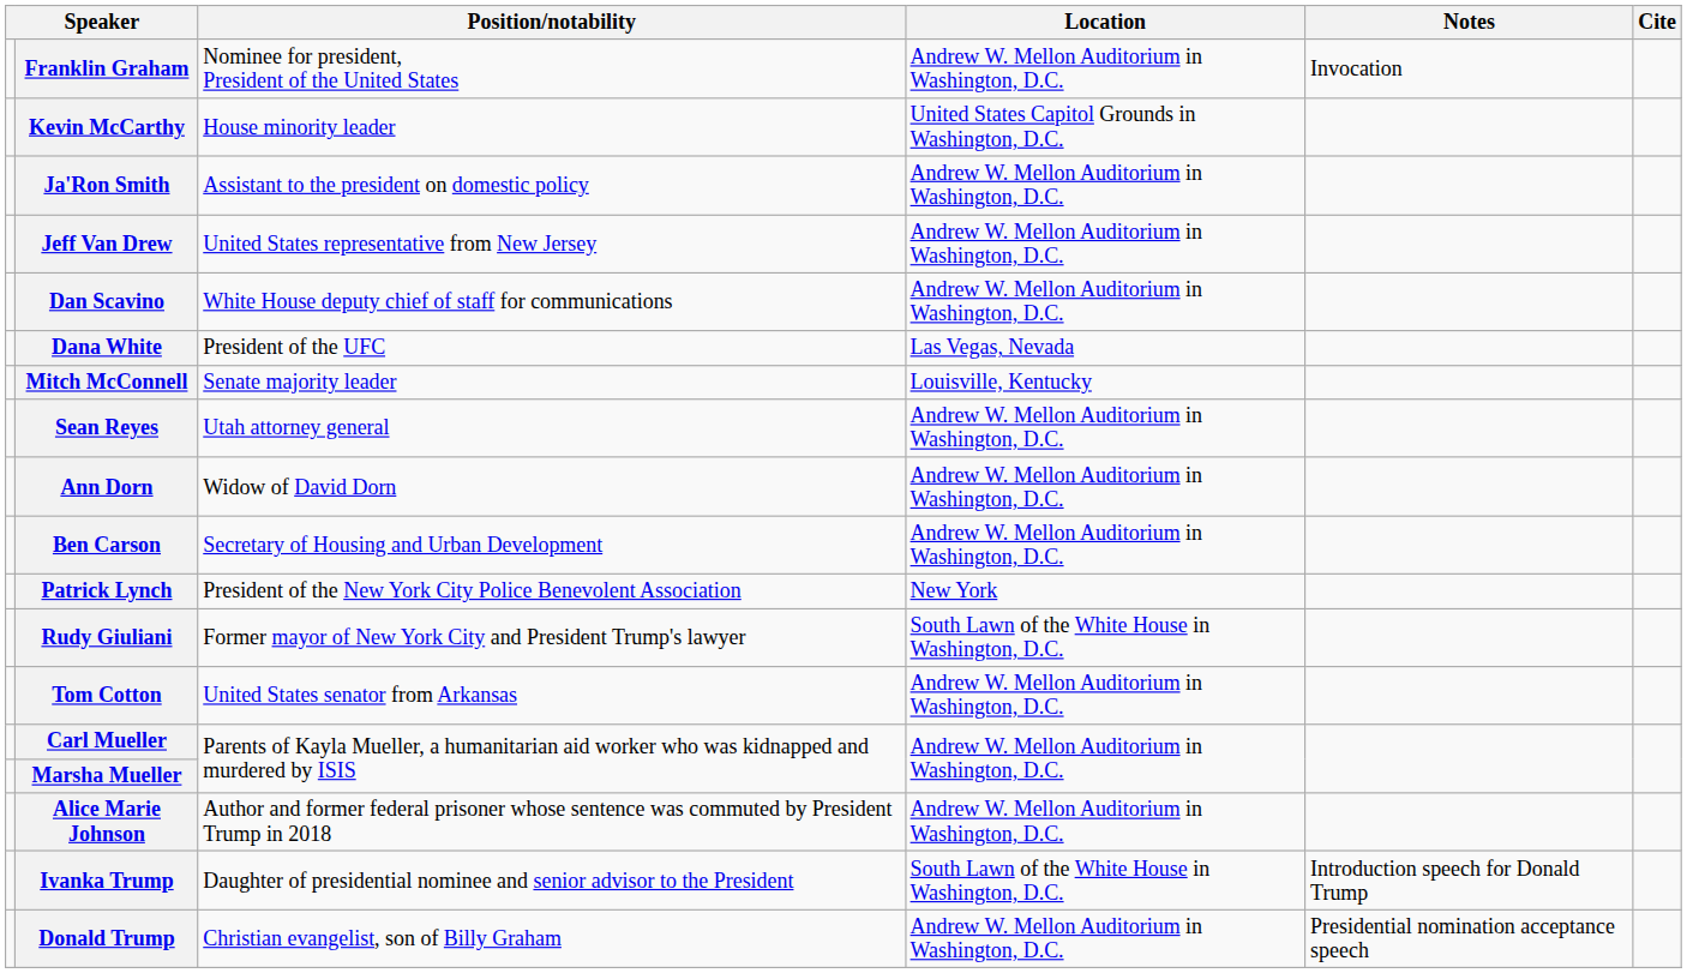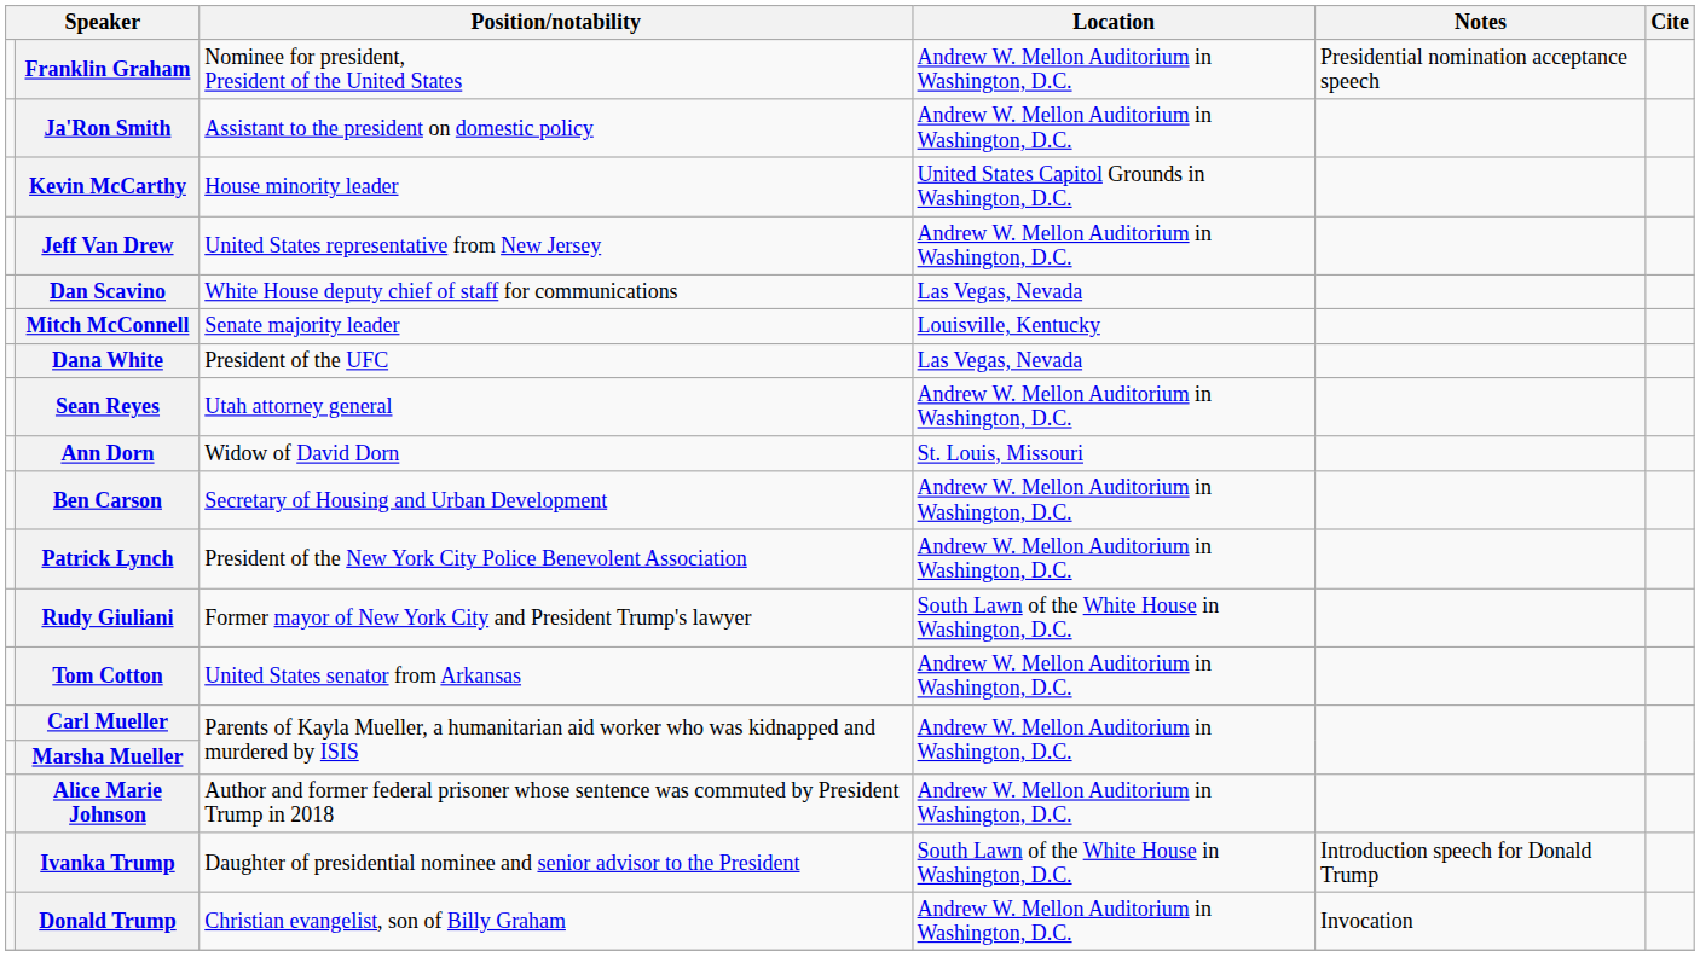 <table class="wikitable plainrowheaders">
 <tr>
 <th scope="col" colspan=2>Speaker</th>
 <th scope="col">Position/notability</th>
 <th scope="col">Location</th>
 <th scope="col">Notes</th>
 <th scope="col">Cite</th>
 </tr>
 <tr>
 <td></td>
 <th scope="row"><a href='#'>Franklin Graham</a></th>
 <td>Nominee for president,<br><a href='#'>President of the United States</a></td>
 <td><a href='#'>Andrew W. Mellon Auditorium</a> in <a href='#'>Washington, D.C.</a></td>
-<td>Invocation</td>
+<td>Presidential nomination acceptance speech</td>
+<td></td>
+</tr>
+<tr>
+<td></td>
+<th scope="row"><a href='#'>Ja'Ron Smith</a></th>
+<td><a href='#'>Assistant to the president</a> on <a href='#'>domestic policy</a></td>
+<td><a href='#'>Andrew W. Mellon Auditorium</a> in <a href='#'>Washington, D.C.</a></td>
+<td></td>
 <td></td>
 </tr>
 <tr>
 <td></td>
 <th scope="row"><a href='#'>Kevin McCarthy</a></th>
 <td><a href='#'>House minority leader</a></td>
 <td><a href='#'>United States Capitol</a> Grounds in <a href='#'>Washington, D.C.</a></td>
-<td></td>
-<td></td>
-</tr>
-<tr>
-<td></td>
-<th scope="row"><a href='#'>Ja'Ron Smith</a></th>
-<td><a href='#'>Assistant to the president</a> on <a href='#'>domestic policy</a></td>
-<td><a href='#'>Andrew W. Mellon Auditorium</a> in <a href='#'>Washington, D.C.</a></td>
 <td></td>
 <td></td>
 </tr>
 <tr>
 <td></td>
 <th scope="row"><a href='#'>Jeff Van Drew</a></th>
 <td><a href='#'>United States representative</a> from <a href='#'>New Jersey</a></td>
 <td><a href='#'>Andrew W. Mellon Auditorium</a> in <a href='#'>Washington, D.C.</a></td>
 <td></td>
 <td></td>
 </tr>
 <tr>
 <td></td>
 <th scope="row"><a href='#'>Dan Scavino</a></th>
 <td><a href='#'>White House deputy chief of staff</a> for communications</td>
-<td><a href='#'>Andrew W. Mellon Auditorium</a> in <a href='#'>Washington, D.C.</a></td>
-<td></td>
-<td></td>
-</tr>
-<tr>
-<td></td>
-<th scope="row"><a href='#'>Dana White</a></th>
-<td>President of the <a href='#'>UFC</a></td>
 <td><a href='#'>Las Vegas, Nevada</a></td>
 <td></td>
 <td></td>
 </tr>
 <tr>
 <td></td>
 <th scope="row"><a href='#'>Mitch McConnell</a></th>
 <td><a href='#'>Senate majority leader</a></td>
 <td><a href='#'>Louisville, Kentucky</a> </td>
+<td></td>
+<td></td>
+</tr>
+<tr>
+<td></td>
+<th scope="row"><a href='#'>Dana White</a></th>
+<td>President of the <a href='#'>UFC</a></td>
+<td><a href='#'>Las Vegas, Nevada</a></td>
 <td></td>
 <td></td>
 </tr>
 <tr>
 <td></td>
 <th scope="row"><a href='#'>Sean Reyes</a></th>
 <td><a href='#'>Utah attorney general</a></td>
 <td><a href='#'>Andrew W. Mellon Auditorium</a> in <a href='#'>Washington, D.C.</a></td>
 <td></td>
 <td></td>
 </tr>
 <tr>
 <td></td>
 <th scope="row"><a href='#'>Ann Dorn</a></th>
 <td>Widow of <a href='#'>David Dorn</a></td>
-<td><a href='#'>Andrew W. Mellon Auditorium</a> in <a href='#'>Washington, D.C.</a></td>
+<td><a href='#'>St. Louis, Missouri</a></td>
 <td></td>
 <td></td>
 </tr>
 <tr>
 <td></td>
 <th scope="row"><a href='#'>Ben Carson</a></th>
 <td><a href='#'>Secretary of Housing and Urban Development</a></td>
 <td><a href='#'>Andrew W. Mellon Auditorium</a> in <a href='#'>Washington, D.C.</a></td>
 <td></td>
 <td></td>
 </tr>
 <tr>
 <td></td>
 <th scope="row"><a href='#'>Patrick Lynch</a></th>
 <td>President of the <a href='#'>New York City Police Benevolent Association</a></td>
-<td><a href='#'>New York</a></td>
+<td><a href='#'>Andrew W. Mellon Auditorium</a> in <a href='#'>Washington, D.C.</a></td>
 <td></td>
 <td></td>
 </tr>
 <tr>
 <td></td>
 <th scope="row"><a href='#'>Rudy Giuliani</a></th>
 <td>Former <a href='#'>mayor of New York City</a> and President Trump's lawyer</td>
 <td><a href='#'>South Lawn</a> of the <a href='#'>White House</a> in <a href='#'>Washington, D.C.</a></td>
 <td></td>
 <td></td>
 </tr>
 <tr>
 <td></td>
 <th scope="row"><a href='#'>Tom Cotton</a></th>
 <td><a href='#'>United States senator</a> from <a href='#'>Arkansas</a></td>
 <td><a href='#'>Andrew W. Mellon Auditorium</a> in <a href='#'>Washington, D.C.</a></td>
 <td></td>
 <td></td>
 </tr>
 <tr>
 <td></td>
 <th scope="row"><a href='#'>Carl Mueller</a></th>
 <td rowspan=2>Parents of Kayla Mueller, a humanitarian aid worker who was kidnapped and murdered by <a href='#'>ISIS</a></td>
 <td rowspan=2><a href='#'>Andrew W. Mellon Auditorium</a> in <a href='#'>Washington, D.C.</a></td>
 <td rowspan=2></td>
 <td rowspan=2></td>
 </tr>
 <tr>
 <td></td>
 <th scope="row"><a href='#'>Marsha Mueller</a></th>
 </tr>
 <tr>
 <td></td>
 <th scope="row"><a href='#'>Alice Marie Johnson</a></th>
 <td>Author and former federal prisoner whose sentence was commuted by President Trump in 2018</td>
 <td><a href='#'>Andrew W. Mellon Auditorium</a> in <a href='#'>Washington, D.C.</a></td>
 <td></td>
 <td></td>
 </tr>
 <tr>
 <td></td>
 <th scope="row"><a href='#'>Ivanka Trump</a></th>
 <td>Daughter of presidential nominee and <a href='#'>senior advisor to the President</a></td>
 <td><a href='#'>South Lawn</a> of the <a href='#'>White House</a> in <a href='#'>Washington, D.C.</a></td>
 <td>Introduction speech for Donald Trump</td>
 <td></td>
 </tr>
 <tr>
 <td></td>
 <th scope="row"><a href='#'>Donald Trump</a></th>
 <td><a href='#'>Christian evangelist</a>, son of <a href='#'>Billy Graham</a></td>
 <td><a href='#'>Andrew W. Mellon Auditorium</a> in <a href='#'>Washington, D.C.</a></td>
-<td>Presidential nomination acceptance speech</td>
+<td>Invocation</td>
 <td></td>
 </tr>
 <tr>
 </tr>
 </table>
